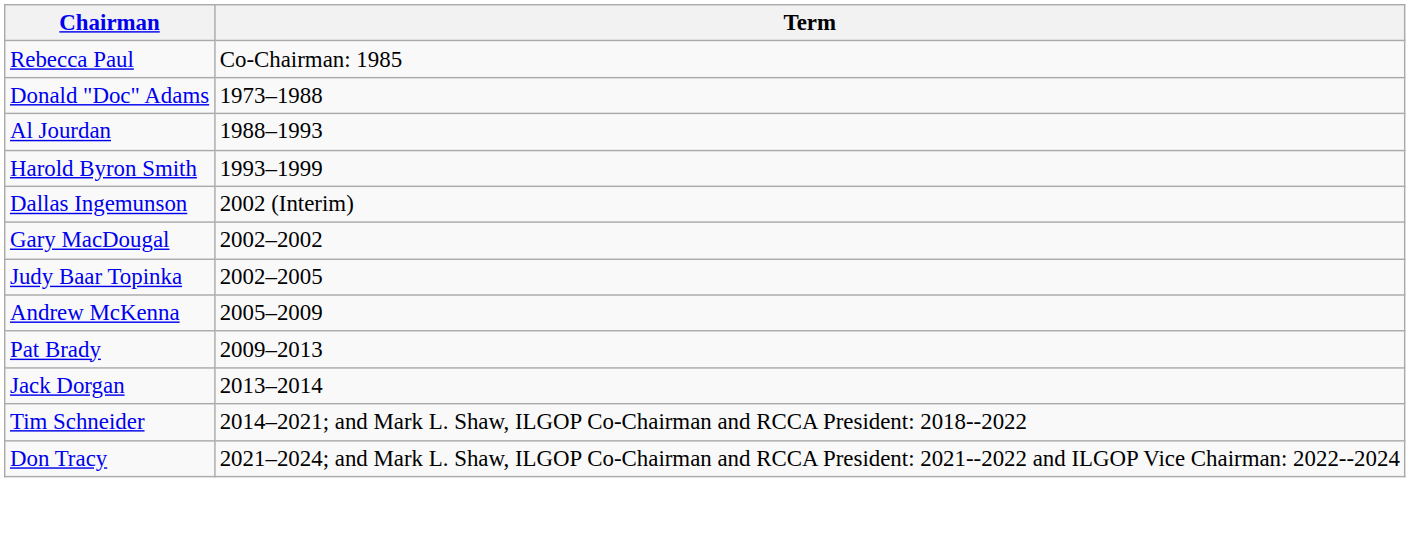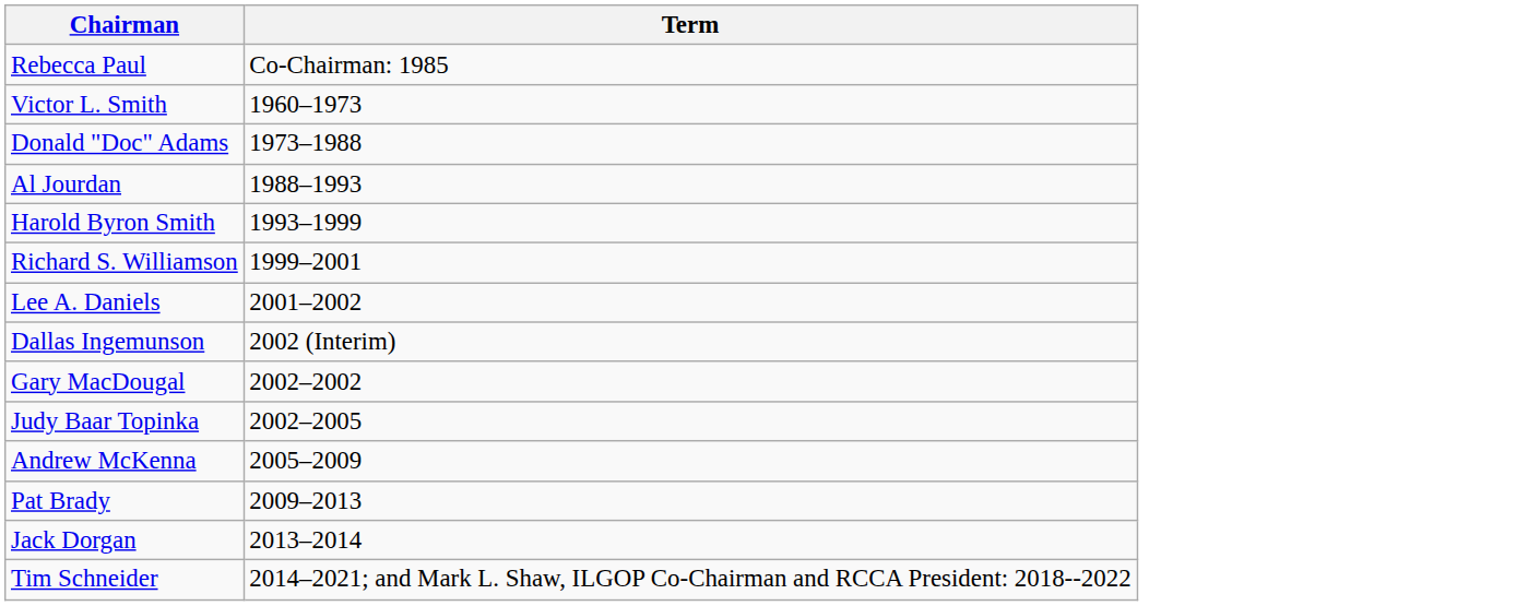 <table class="wikitable sortable">
 <tr>
 <th><a href='#'>Chairman</a></th>
 <th>Term</th>
 </tr>
 <tr>
 <td><a href='#'>Rebecca Paul</a></td>
 <td>Co-Chairman: 1985 </td>
+</tr>
+<tr>
+<td><a href='#'>Victor L. Smith</a></td>
+<td>1960–1973</td>
 </tr>
 <tr>
 <td><a href='#'>Donald "Doc" Adams</a></td>
 <td>1973–1988</td>
 </tr>
 <tr>
 <td><a href='#'>Al Jourdan</a></td>
 <td>1988–1993</td>
 </tr>
 <tr>
 <td><a href='#'>Harold Byron Smith</a></td>
 <td>1993–1999</td>
+</tr>
+<tr>
+<td><a href='#'>Richard S. Williamson</a></td>
+<td>1999–2001</td>
+</tr>
+<tr>
+<td><a href='#'>Lee A. Daniels</a></td>
+<td>2001–2002</td>
 </tr>
 <tr>
 <td><a href='#'>Dallas Ingemunson</a></td>
 <td>2002 (Interim)</td>
 </tr>
 <tr>
 <td><a href='#'>Gary MacDougal</a></td>
 <td>2002–2002</td>
 </tr>
 <tr>
 <td><a href='#'>Judy Baar Topinka</a></td>
 <td>2002–2005</td>
 </tr>
 <tr>
 <td><a href='#'>Andrew McKenna</a></td>
 <td>2005–2009</td>
 </tr>
 <tr>
 <td><a href='#'>Pat Brady</a></td>
 <td>2009–2013</td>
 </tr>
 <tr>
 <td><a href='#'>Jack Dorgan</a></td>
 <td>2013–2014</td>
 </tr>
 <tr>
 <td><a href='#'>Tim Schneider</a></td>
 <td>2014–2021; and Mark L. Shaw, ILGOP Co-Chairman and RCCA President: 2018--2022</td>
 </tr>
-<tr>
-<td><a href='#'>Don Tracy</a></td>
-<td>2021–2024; and Mark L. Shaw, ILGOP Co-Chairman and RCCA President: 2021--2022 and ILGOP Vice Chairman: 2022--2024</td>
-</tr>
 </table>
